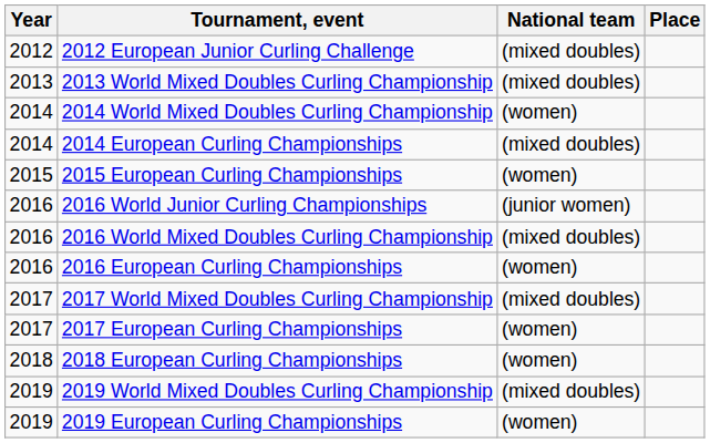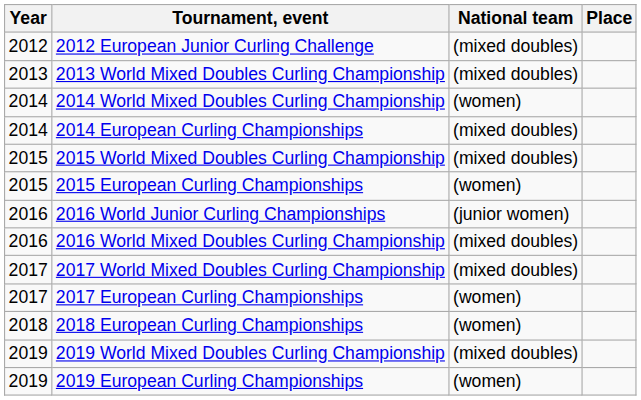 <table class="wikitable">
 <tr>
 <th scope="col">Year</th>
 <th scope="col">Tournament, event</th>
 <th scope="col">National team</th>
 <th scope="col">Place</th>
 </tr>
 <tr>
 <td>2012</td>
 <td><a href='#'>2012 European Junior Curling Challenge</a></td>
 <td> (mixed doubles)</td>
 <td></td>
 </tr>
 <tr>
 <td>2013</td>
 <td><a href='#'>2013 World Mixed Doubles Curling Championship</a></td>
 <td> (mixed doubles)</td>
 <td></td>
 </tr>
 <tr>
 <td>2014</td>
 <td><a href='#'>2014 World Mixed Doubles Curling Championship</a></td>
 <td> (women)</td>
 <td></td>
 </tr>
 <tr>
 <td>2014</td>
 <td><a href='#'>2014 European Curling Championships</a></td>
 <td> (mixed doubles)</td>
 <td></td>
 </tr>
 <tr>
 <td>2015</td>
+<td><a href='#'>2015 World Mixed Doubles Curling Championship</a></td>
+<td> (mixed doubles)</td>
+<td></td>
+</tr>
+<tr>
+<td>2015</td>
 <td><a href='#'>2015 European Curling Championships</a></td>
 <td> (women)</td>
 <td></td>
 </tr>
 <tr>
 <td>2016</td>
 <td><a href='#'>2016 World Junior Curling Championships</a></td>
 <td> (junior women)</td>
 <td></td>
 </tr>
 <tr>
 <td>2016</td>
 <td><a href='#'>2016 World Mixed Doubles Curling Championship</a></td>
 <td> (mixed doubles)</td>
-<td></td>
-</tr>
-<tr>
-<td>2016</td>
-<td><a href='#'>2016 European Curling Championships</a></td>
-<td> (women)</td>
 <td></td>
 </tr>
 <tr>
 <td>2017</td>
 <td><a href='#'>2017 World Mixed Doubles Curling Championship</a></td>
 <td> (mixed doubles)</td>
 <td></td>
 </tr>
 <tr>
 <td>2017</td>
 <td><a href='#'>2017 European Curling Championships</a></td>
 <td> (women)</td>
 <td></td>
 </tr>
 <tr>
 <td>2018</td>
 <td><a href='#'>2018 European Curling Championships</a></td>
 <td> (women)</td>
 <td></td>
 </tr>
 <tr>
 <td>2019</td>
 <td><a href='#'>2019 World Mixed Doubles Curling Championship</a></td>
 <td> (mixed doubles)</td>
 <td></td>
 </tr>
 <tr>
 <td>2019</td>
 <td><a href='#'>2019 European Curling Championships</a></td>
 <td> (women)</td>
 <td></td>
 </tr>
 </table>
